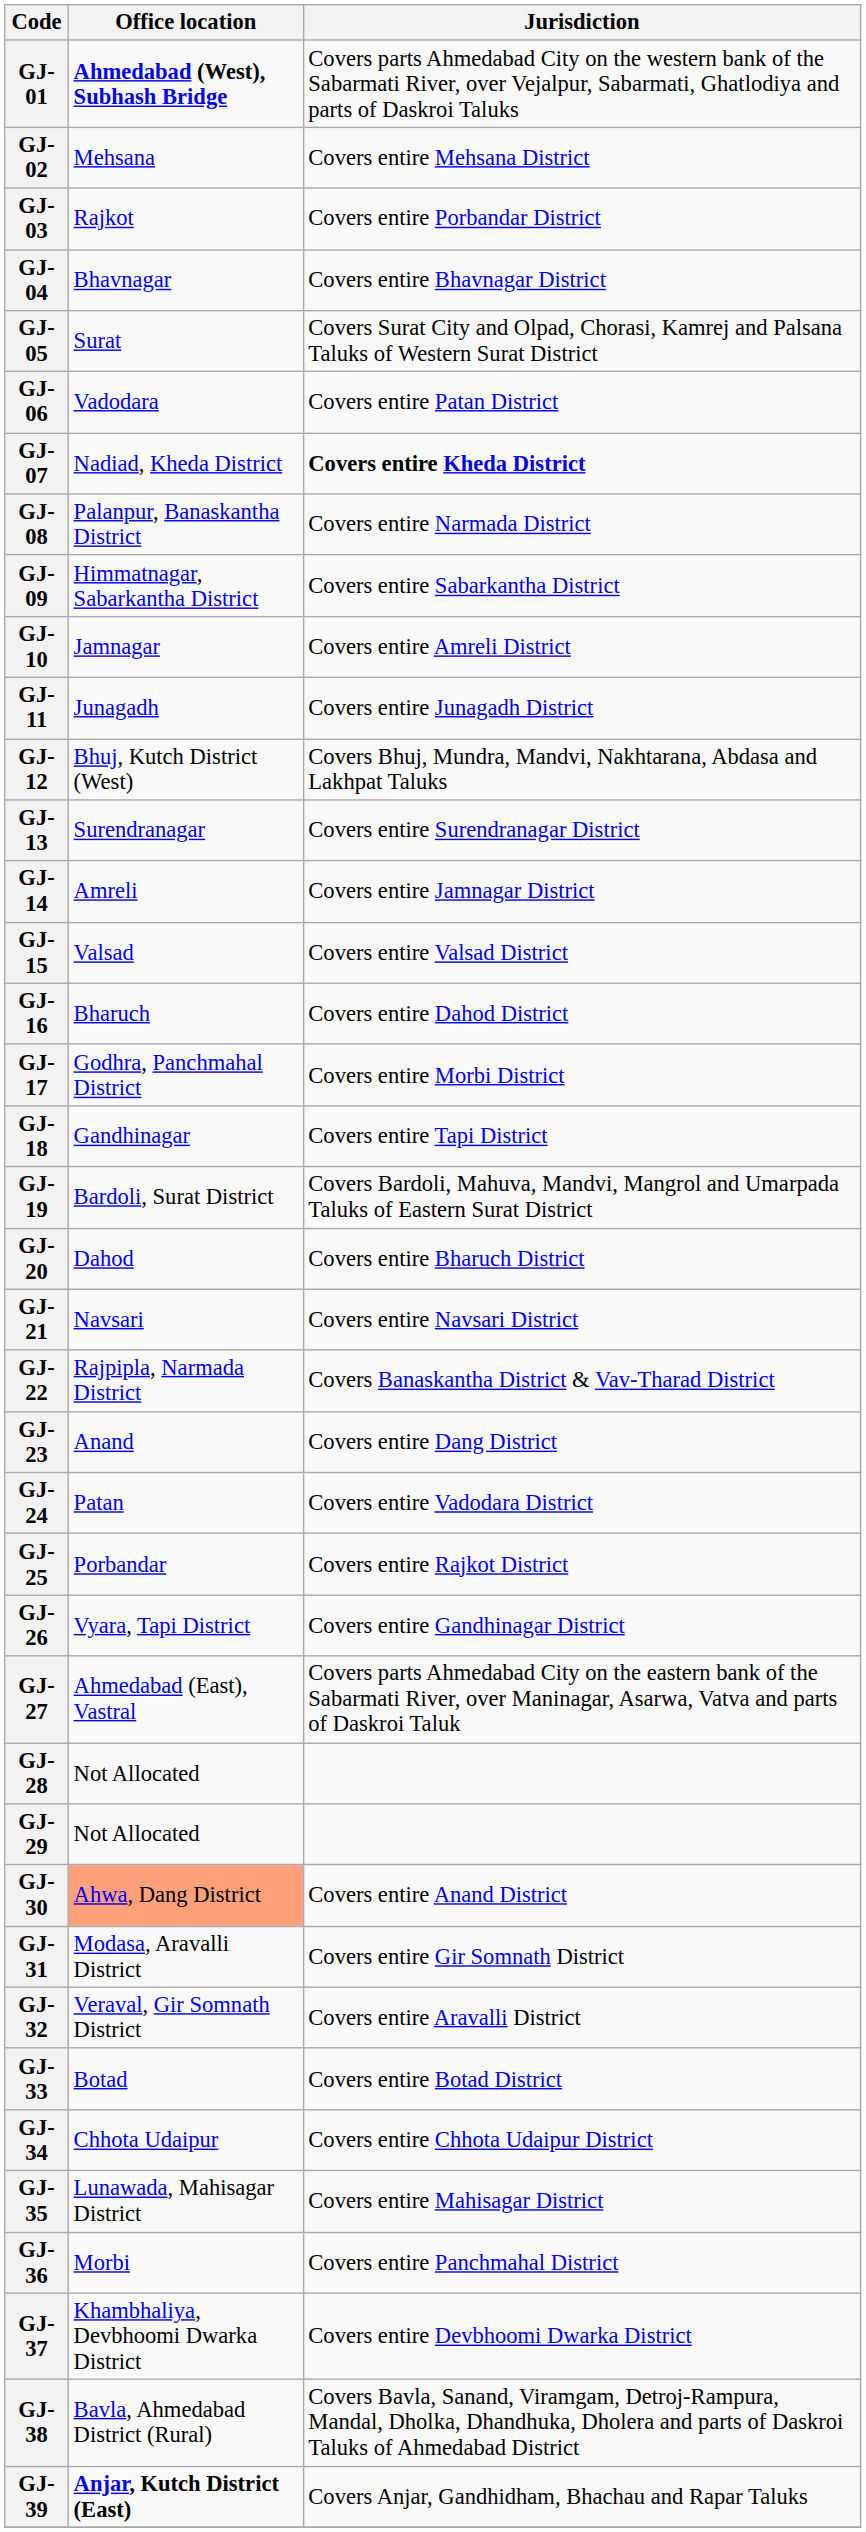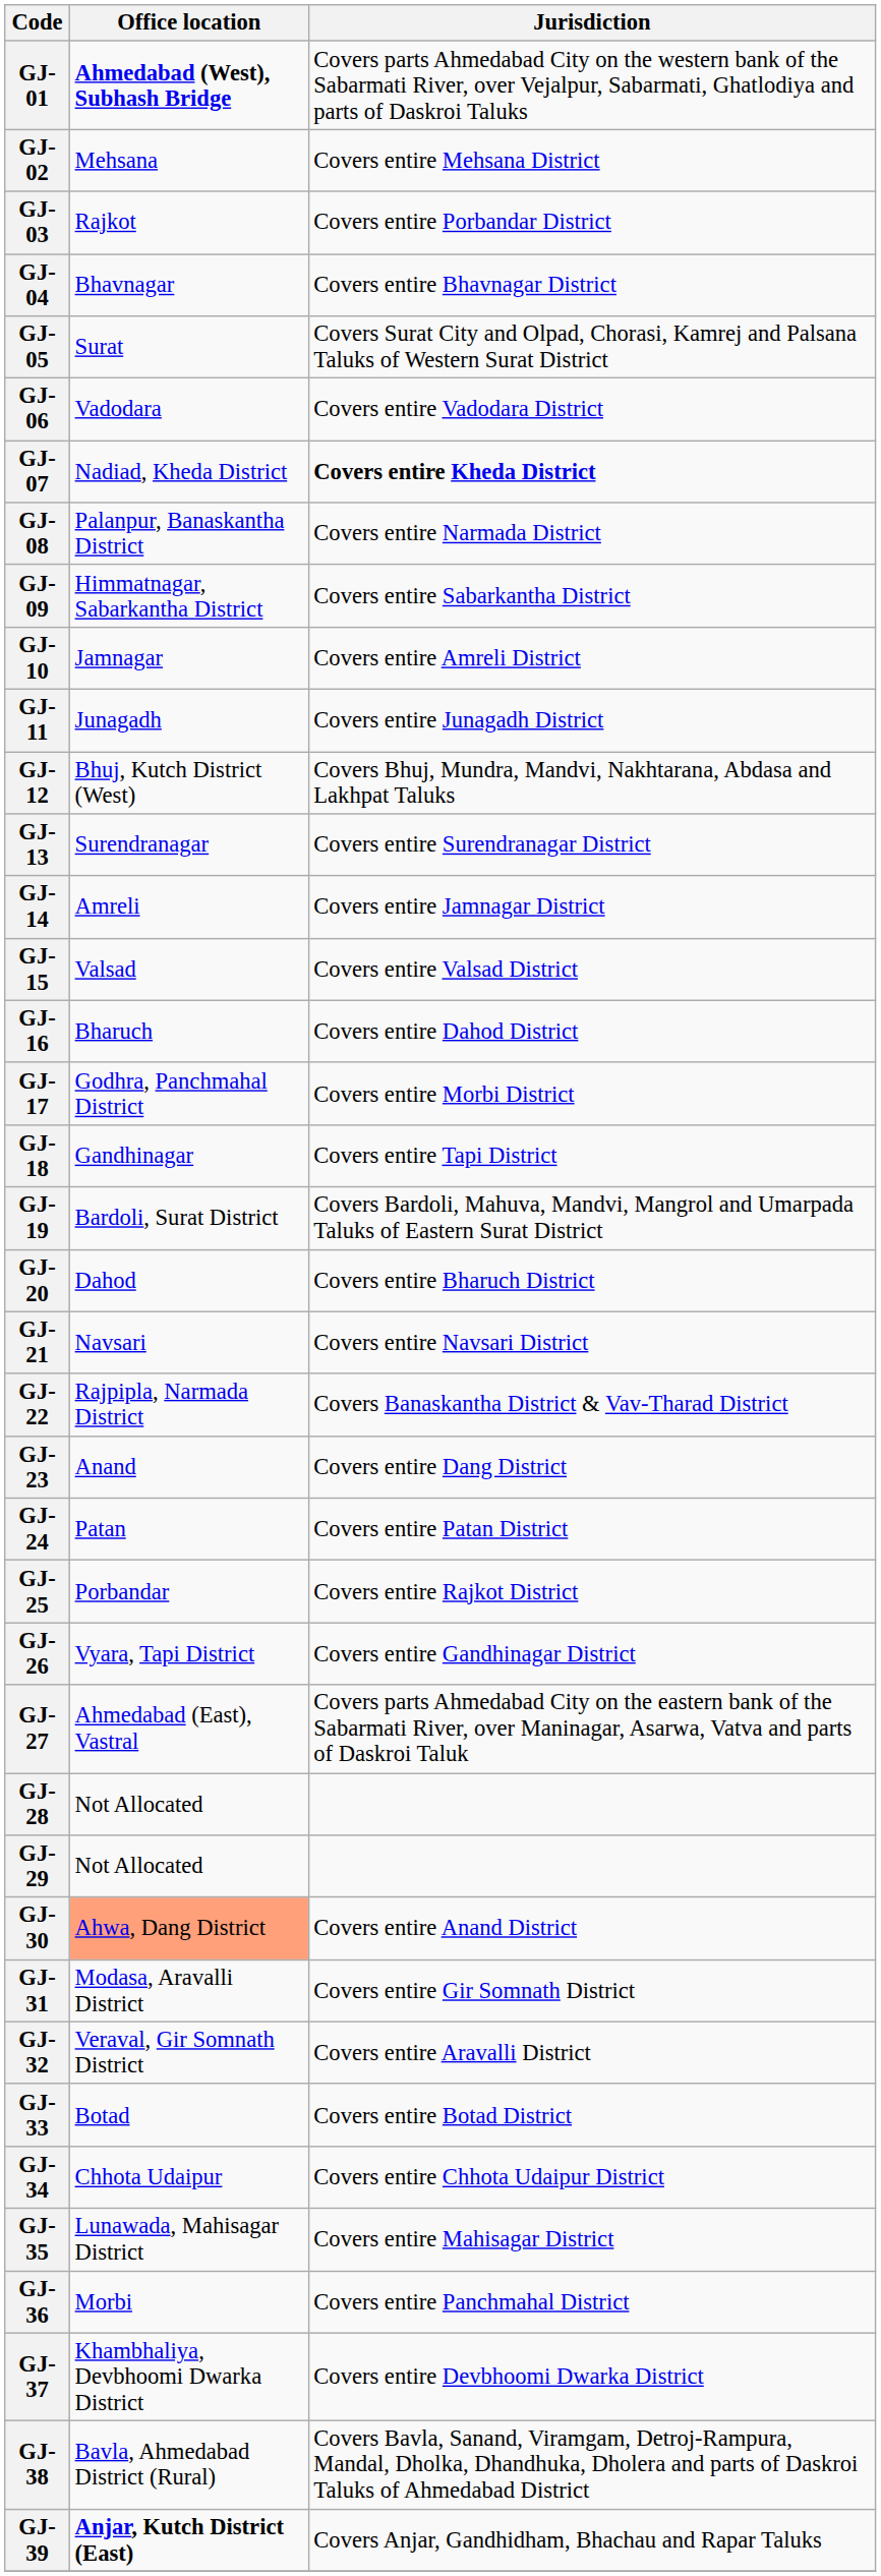 <table class="wikitable sortable">
 <tr>
 <th scope="col">Code</th>
 <th scope="col">Office location</th>
 <th scope="col">Jurisdiction</th>
 </tr>
 <tr>
 <th scope=row>GJ-01</th>
 <td><strong><a href='#'>Ahmedabad</a> (West), <a href='#'>Subhash Bridge</a></strong></td>
 <td>Covers parts Ahmedabad City on the western bank of the Sabarmati River, over Vejalpur, Sabarmati, Ghatlodiya and parts of Daskroi Taluks</td>
 </tr>
 <tr>
 <th scope=row>GJ-02</th>
 <td><a href='#'>Mehsana</a></td>
 <td>Covers entire <a href='#'>Mehsana District</a></td>
 </tr>
 <tr>
 <th scope=row>GJ-03</th>
 <td><a href='#'>Rajkot</a></td>
 <td>Covers entire <a href='#'>Porbandar District</a></td>
 </tr>
 <tr>
 <th scope=row>GJ-04</th>
 <td><a href='#'>Bhavnagar</a></td>
 <td>Covers entire <a href='#'>Bhavnagar District</a></td>
 </tr>
 <tr>
 <th scope=row>GJ-05</th>
 <td><a href='#'>Surat</a></td>
 <td>Covers Surat City and Olpad, Chorasi, Kamrej and Palsana Taluks of Western Surat District</td>
 </tr>
 <tr>
 <th scope=row>GJ-06</th>
 <td><a href='#'>Vadodara</a></td>
-<td>Covers entire <a href='#'>Patan District</a></td>
+<td>Covers entire <a href='#'>Vadodara District</a></td>
 </tr>
 <tr>
 <th scope=row>GJ-07</th>
 <td><a href='#'>Nadiad</a>, <a href='#'>Kheda District</a></td>
 <td><strong>Covers entire <a href='#'>Kheda District</a></strong></td>
 </tr>
 <tr>
 <th scope=row>GJ-08</th>
 <td><a href='#'>Palanpur</a>, <a href='#'>Banaskantha District</a></td>
 <td>Covers entire <a href='#'>Narmada District</a></td>
 </tr>
 <tr>
 <th scope=row>GJ-09</th>
 <td><a href='#'>Himmatnagar</a>, <a href='#'>Sabarkantha District</a></td>
 <td>Covers entire <a href='#'>Sabarkantha District</a></td>
 </tr>
 <tr>
 <th scope=row>GJ-10</th>
 <td><a href='#'>Jamnagar</a></td>
 <td>Covers entire <a href='#'>Amreli District</a></td>
 </tr>
 <tr>
 <th scope=row>GJ-11</th>
 <td><a href='#'>Junagadh</a></td>
 <td>Covers entire <a href='#'>Junagadh District</a></td>
 </tr>
 <tr>
 <th scope=row>GJ-12</th>
 <td><a href='#'>Bhuj</a>, Kutch District (West)</td>
 <td>Covers Bhuj, Mundra, Mandvi, Nakhtarana, Abdasa and Lakhpat Taluks</td>
 </tr>
 <tr>
 <th scope=row>GJ-13</th>
 <td><a href='#'>Surendranagar</a></td>
 <td>Covers entire <a href='#'>Surendranagar District</a></td>
 </tr>
 <tr>
 <th scope=row>GJ-14</th>
 <td><a href='#'>Amreli</a></td>
 <td>Covers entire <a href='#'>Jamnagar District</a></td>
 </tr>
 <tr>
 <th scope=row>GJ-15</th>
 <td><a href='#'>Valsad</a></td>
 <td>Covers entire <a href='#'>Valsad District</a></td>
 </tr>
 <tr>
 <th scope=row>GJ-16</th>
 <td><a href='#'>Bharuch</a></td>
 <td>Covers entire <a href='#'>Dahod District</a></td>
 </tr>
 <tr>
 <th scope=row>GJ-17</th>
 <td><a href='#'>Godhra</a>, <a href='#'>Panchmahal District</a></td>
 <td>Covers entire <a href='#'>Morbi District</a></td>
 </tr>
 <tr>
 <th scope=row>GJ-18</th>
 <td><a href='#'>Gandhinagar</a></td>
 <td>Covers entire <a href='#'>Tapi District</a></td>
 </tr>
 <tr>
 <th scope=row>GJ-19</th>
 <td><a href='#'>Bardoli</a>, Surat District</td>
 <td>Covers Bardoli, Mahuva, Mandvi, Mangrol and Umarpada Taluks of Eastern Surat District</td>
 </tr>
 <tr>
 <th scope=row>GJ-20</th>
 <td><a href='#'>Dahod</a></td>
 <td>Covers entire <a href='#'>Bharuch District</a></td>
 </tr>
 <tr>
 <th scope=row>GJ-21</th>
 <td><a href='#'>Navsari</a></td>
 <td>Covers entire <a href='#'>Navsari District</a></td>
 </tr>
 <tr>
 <th scope=row>GJ-22</th>
 <td><a href='#'>Rajpipla</a>, <a href='#'>Narmada District</a></td>
 <td>Covers <a href='#'>Banaskantha District</a> & <a href='#'>Vav-Tharad District</a></td>
 </tr>
 <tr>
 <th scope=row>GJ-23</th>
 <td><a href='#'>Anand</a></td>
 <td>Covers entire <a href='#'>Dang District</a></td>
 </tr>
 <tr>
 <th scope=row>GJ-24</th>
 <td><a href='#'>Patan</a></td>
-<td>Covers entire <a href='#'>Vadodara District</a></td>
+<td>Covers entire <a href='#'>Patan District</a></td>
 </tr>
 <tr>
 <th scope=row>GJ-25</th>
 <td><a href='#'>Porbandar</a></td>
 <td>Covers entire <a href='#'>Rajkot District</a></td>
 </tr>
 <tr>
 <th scope=row>GJ-26</th>
 <td><a href='#'>Vyara</a>, <a href='#'>Tapi District</a></td>
 <td>Covers entire <a href='#'>Gandhinagar District</a></td>
 </tr>
 <tr>
 <th scope=row>GJ-27</th>
 <td><a href='#'>Ahmedabad</a> (East), <a href='#'>Vastral</a></td>
 <td>Covers parts Ahmedabad City on the eastern bank of the Sabarmati River, over Maninagar, Asarwa, Vatva and parts of Daskroi Taluk</td>
 </tr>
 <tr>
 <th scope=row>GJ-28</th>
 <td>Not Allocated</td>
 <td></td>
 </tr>
 <tr>
 <th scope=row>GJ-29</th>
 <td>Not Allocated</td>
 <td></td>
 </tr>
 <tr>
 <th scope=row>GJ-30</th>
 <td style="background: lightsalmon;"><a href='#'>Ahwa</a>, Dang District</td>
 <td>Covers entire <a href='#'>Anand District</a></td>
 </tr>
 <tr>
 <th scope=row>GJ-31</th>
 <td><a href='#'>Modasa</a>, Aravalli District</td>
 <td>Covers entire <a href='#'>Gir Somnath</a> District</td>
 </tr>
 <tr>
 <th scope=row>GJ-32</th>
 <td><a href='#'>Veraval</a>, <a href='#'>Gir Somnath</a> District</td>
 <td>Covers entire <a href='#'>Aravalli</a> District</td>
 </tr>
 <tr>
 <th scope=row>GJ-33</th>
 <td><a href='#'>Botad</a></td>
 <td>Covers entire <a href='#'>Botad District</a></td>
 </tr>
 <tr>
 <th scope=row>GJ-34</th>
 <td><a href='#'>Chhota Udaipur</a></td>
 <td>Covers entire <a href='#'>Chhota Udaipur District</a></td>
 </tr>
 <tr>
 <th scope=row>GJ-35</th>
 <td><a href='#'>Lunawada</a>, Mahisagar District</td>
 <td>Covers entire <a href='#'>Mahisagar District</a></td>
 </tr>
 <tr>
 <th scope=row>GJ-36</th>
 <td><a href='#'>Morbi</a></td>
 <td>Covers entire <a href='#'>Panchmahal District</a></td>
 </tr>
 <tr>
 <th scope=row>GJ-37</th>
 <td><a href='#'>Khambhaliya</a>, Devbhoomi Dwarka District</td>
 <td>Covers entire <a href='#'>Devbhoomi Dwarka District</a></td>
 </tr>
 <tr>
 <th scope=row>GJ-38</th>
 <td><a href='#'>Bavla</a>, Ahmedabad District (Rural)</td>
 <td>Covers Bavla, Sanand, Viramgam, Detroj-Rampura, Mandal, Dholka, Dhandhuka, Dholera and parts of Daskroi Taluks of Ahmedabad District</td>
 </tr>
 <tr>
 <th scope=row>GJ-39</th>
 <td><strong><a href='#'>Anjar</a>, Kutch District (East)</strong></td>
 <td>Covers Anjar, Gandhidham, Bhachau and Rapar Taluks</td>
 </tr>
 <tr>
 </tr>
 </table>
